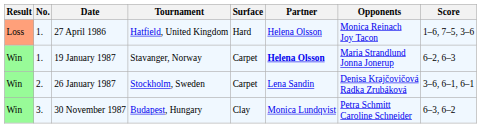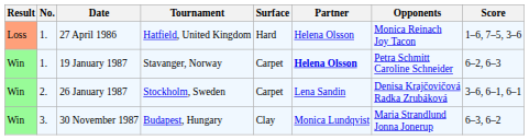 <table class="sortable wikitable" style="font-size:97%">
 <tr>
 <th>Result</th>
 <th>No.</th>
 <th>Date</th>
 <th>Tournament</th>
 <th>Surface</th>
 <th>Partner</th>
 <th>Opponents</th>
 <th>Score</th>
 </tr>
 <tr style="background:#f0f8ff;">
 <td style="background:#ffa07a;">Loss</td>
 <td>1.</td>
 <td>27 April 1986</td>
 <td><a href='#'>Hatfield</a>, United Kingdom</td>
 <td>Hard</td>
 <td> <a href='#'>Helena Olsson</a></td>
 <td> <a href='#'>Monica Reinach</a><br>  <a href='#'>Joy Tacon</a></td>
 <td>1–6, 7–5, 3–6</td>
 </tr>
 <tr style="background:#f0f8ff;">
 <td style="background:#98fb98;">Win</td>
 <td>1.</td>
 <td>19 January 1987</td>
 <td>Stavanger, Norway</td>
 <td>Carpet</td>
 <td><strong> <a href='#'>Helena Olsson</a></strong></td>
-<td> <a href='#'>Maria Strandlund</a> <br>  <a href='#'>Jonna Jonerup</a></td>
+<td> <a href='#'>Petra Schmitt</a> <br>  <a href='#'>Caroline Schneider</a></td>
 <td>6–2, 6–3</td>
 </tr>
 <tr style="background:#f0f8ff;">
 <td style="background:#98fb98;">Win</td>
 <td>2.</td>
 <td>26 January 1987</td>
 <td><a href='#'>Stockholm</a>, Sweden</td>
 <td>Carpet</td>
 <td> <a href='#'>Lena Sandin</a></td>
 <td> <a href='#'>Denisa Krajčovičová</a> <br>  <a href='#'>Radka Zrubáková</a></td>
 <td>3–6, 6–1, 6–1</td>
 </tr>
 <tr style="background:#f0f8ff;">
 <td style="background:#98fb98;">Win</td>
 <td>3.</td>
 <td>30 November 1987</td>
 <td><a href='#'>Budapest</a>, Hungary</td>
 <td>Clay</td>
 <td> <a href='#'>Monica Lundqvist</a></td>
-<td> <a href='#'>Petra Schmitt</a> <br>  <a href='#'>Caroline Schneider</a></td>
+<td> <a href='#'>Maria Strandlund</a> <br>  <a href='#'>Jonna Jonerup</a></td>
 <td>6–3, 6–2</td>
 </tr>
 </table>
